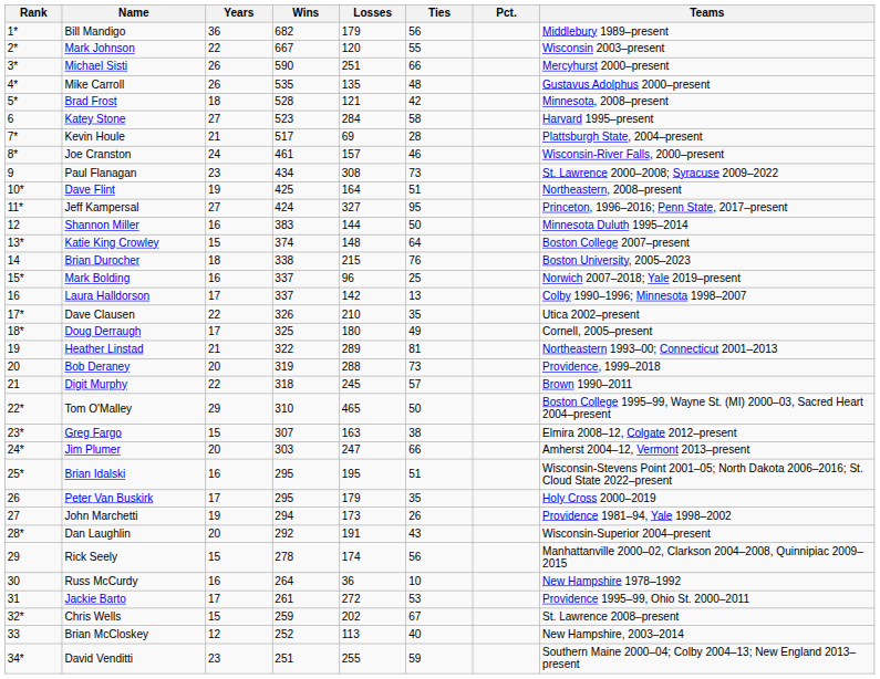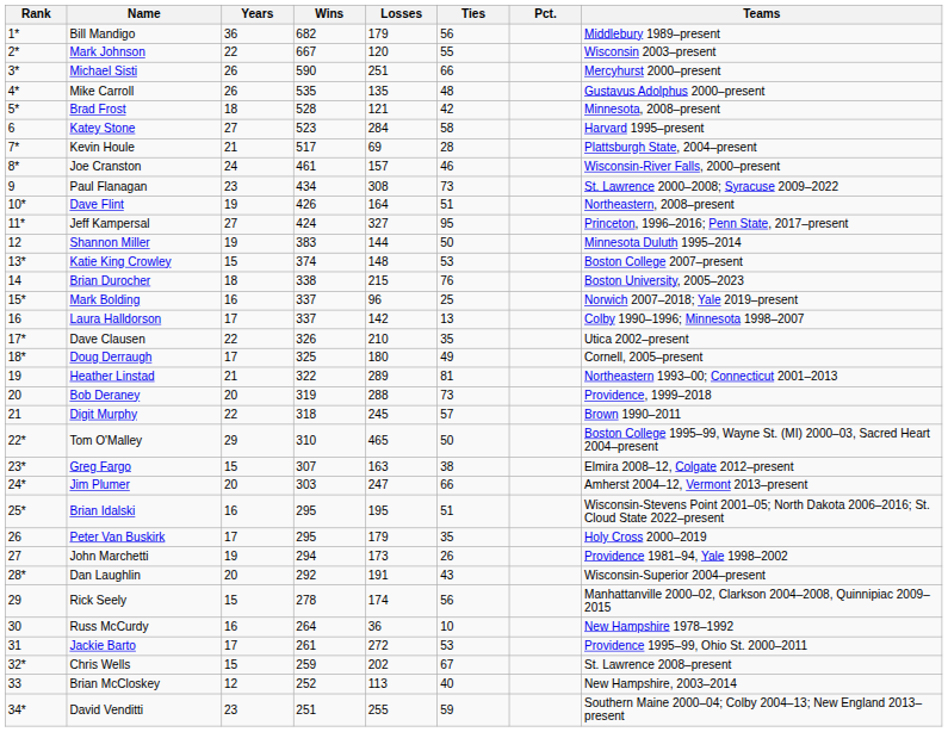 <table class="wikitable sortable">
 <tr>
 <th bgcolor="#DDDDFF" width="6%">Rank</th>
 <th bgcolor="#DDDDFF" width="15%">Name</th>
 <th bgcolor="#DDDDFF" width="7%">Years</th>
 <th bgcolor="#DDDDFF" width="7%">Wins</th>
 <th bgcolor="#DDDDFF" width="7%">Losses</th>
 <th bgcolor="#DDDDFF" width="7%">Ties</th>
 <th bgcolor="#DDDDFF" width="7%">Pct.</th>
 <th bgcolor="#DDDDFF" width="35%">Teams</th>
 </tr>
 <tr align="left">
 <td>1*</td>
 <td>Bill Mandigo</td>
 <td>36</td>
 <td>682</td>
 <td>179</td>
 <td>56</td>
 <td></td>
 <td><a href='#'>Middlebury</a> 1989–present</td>
 </tr>
 <tr align="left">
 <td>2*</td>
 <td><a href='#'>Mark Johnson</a></td>
 <td>22</td>
 <td>667</td>
 <td>120</td>
 <td>55</td>
 <td></td>
 <td><a href='#'>Wisconsin</a> 2003–present</td>
 </tr>
 <tr align="left">
 <td>3*</td>
 <td><a href='#'>Michael Sisti</a></td>
 <td>26</td>
 <td>590</td>
 <td>251</td>
 <td>66</td>
 <td></td>
 <td><a href='#'>Mercyhurst</a> 2000–present</td>
 </tr>
 <tr align="left">
 <td>4*</td>
 <td>Mike Carroll</td>
 <td>26</td>
 <td>535</td>
 <td>135</td>
 <td>48</td>
 <td></td>
 <td><a href='#'>Gustavus Adolphus</a> 2000–present</td>
 </tr>
 <tr align="left">
 <td>5*</td>
 <td><a href='#'>Brad Frost</a></td>
 <td>18</td>
 <td>528</td>
 <td>121</td>
 <td>42</td>
 <td></td>
 <td><a href='#'>Minnesota</a>, 2008–present</td>
 </tr>
 <tr align="left">
 <td>6</td>
 <td><a href='#'>Katey Stone</a></td>
 <td>27</td>
 <td>523</td>
 <td>284</td>
 <td>58</td>
 <td></td>
 <td><a href='#'>Harvard</a> 1995–present</td>
 </tr>
 <tr align="left">
 <td>7*</td>
 <td>Kevin Houle</td>
 <td>21</td>
 <td>517</td>
 <td>69</td>
 <td>28</td>
 <td></td>
 <td><a href='#'>Plattsburgh State</a>, 2004–present</td>
 </tr>
 <tr align="left">
 <td>8*</td>
 <td>Joe Cranston</td>
 <td>24</td>
 <td>461</td>
 <td>157</td>
 <td>46</td>
 <td></td>
 <td><a href='#'>Wisconsin-River Falls</a>, 2000–present</td>
 </tr>
 <tr align="left">
 <td>9</td>
 <td>Paul Flanagan</td>
 <td>23</td>
 <td>434</td>
 <td>308</td>
 <td>73</td>
 <td></td>
 <td><a href='#'>St. Lawrence</a> 2000–2008; <a href='#'>Syracuse</a> 2009–2022</td>
 </tr>
 <tr align="left">
 <td>10*</td>
 <td><a href='#'>Dave Flint</a></td>
 <td>19</td>
-<td>425</td>
+<td>426</td>
 <td>164</td>
 <td>51</td>
 <td></td>
 <td><a href='#'>Northeastern</a>, 2008–present</td>
 </tr>
 <tr align="left">
 <td>11*</td>
 <td>Jeff Kampersal</td>
 <td>27</td>
 <td>424</td>
 <td>327</td>
 <td>95</td>
 <td></td>
 <td><a href='#'>Princeton</a>, 1996–2016; <a href='#'>Penn State</a>, 2017–present</td>
 </tr>
 <tr align="left">
 <td>12</td>
 <td><a href='#'>Shannon Miller</a></td>
-<td>16</td>
+<td>19</td>
 <td>383</td>
 <td>144</td>
 <td>50</td>
 <td></td>
 <td><a href='#'>Minnesota Duluth</a> 1995–2014</td>
 </tr>
 <tr align="left">
 <td>13*</td>
 <td><a href='#'>Katie King Crowley</a></td>
 <td>15</td>
 <td>374</td>
 <td>148</td>
-<td>64</td>
+<td>53</td>
 <td></td>
 <td><a href='#'>Boston College</a> 2007–present</td>
 </tr>
 <tr align="left">
 <td>14</td>
 <td><a href='#'>Brian Durocher</a></td>
 <td>18</td>
 <td>338</td>
 <td>215</td>
 <td>76</td>
 <td></td>
 <td><a href='#'>Boston University</a>, 2005–2023</td>
 </tr>
 <tr align="left">
 <td>15*</td>
 <td><a href='#'>Mark Bolding</a></td>
 <td>16</td>
 <td>337</td>
 <td>96</td>
 <td>25</td>
 <td></td>
 <td><a href='#'>Norwich</a> 2007–2018; <a href='#'>Yale</a> 2019–present</td>
 </tr>
 <tr align="left">
 <td>16</td>
 <td><a href='#'>Laura Halldorson</a></td>
 <td>17</td>
 <td>337</td>
 <td>142</td>
 <td>13</td>
 <td></td>
 <td><a href='#'>Colby</a> 1990–1996; <a href='#'>Minnesota</a> 1998–2007</td>
 </tr>
 <tr align="left">
 <td>17*</td>
 <td>Dave Clausen</td>
 <td>22</td>
 <td>326</td>
 <td>210</td>
 <td>35</td>
 <td></td>
 <td>Utica 2002–present</td>
 </tr>
 <tr align="left">
 <td>18*</td>
 <td><a href='#'>Doug Derraugh</a></td>
 <td>17</td>
 <td>325</td>
 <td>180</td>
 <td>49</td>
 <td></td>
 <td>Cornell, 2005–present</td>
 </tr>
 <tr align="left">
 <td>19</td>
 <td><a href='#'>Heather Linstad</a></td>
 <td>21</td>
 <td>322</td>
 <td>289</td>
 <td>81</td>
 <td></td>
 <td><a href='#'>Northeastern</a> 1993–00; <a href='#'>Connecticut</a> 2001–2013</td>
 </tr>
 <tr align="left">
 <td>20</td>
 <td><a href='#'>Bob Deraney</a></td>
 <td>20</td>
 <td>319</td>
 <td>288</td>
 <td>73</td>
 <td></td>
 <td><a href='#'>Providence</a>, 1999–2018</td>
 </tr>
 <tr align="left">
 <td>21</td>
 <td><a href='#'>Digit Murphy</a></td>
 <td>22</td>
 <td>318</td>
 <td>245</td>
 <td>57</td>
 <td></td>
 <td><a href='#'>Brown</a> 1990–2011</td>
 </tr>
 <tr align="left">
 <td>22*</td>
 <td>Tom O'Malley</td>
 <td>29</td>
 <td>310</td>
 <td>465</td>
 <td>50</td>
 <td></td>
 <td><a href='#'>Boston College</a> 1995–99, Wayne St. (MI) 2000–03, Sacred Heart 2004–present</td>
 </tr>
 <tr>
 <td>23*</td>
 <td><a href='#'>Greg Fargo</a></td>
 <td>15</td>
 <td>307</td>
 <td>163</td>
 <td>38</td>
 <td></td>
 <td>Elmira 2008–12, <a href='#'>Colgate</a> 2012–present</td>
 </tr>
 <tr align="left">
 <td>24*</td>
 <td><a href='#'>Jim Plumer</a></td>
 <td>20</td>
 <td>303</td>
 <td>247</td>
 <td>66</td>
 <td></td>
 <td>Amherst 2004–12, <a href='#'>Vermont</a> 2013–present</td>
 </tr>
 <tr align="left">
 <td>25*</td>
 <td><a href='#'>Brian Idalski</a></td>
 <td>16</td>
 <td>295</td>
 <td>195</td>
 <td>51</td>
 <td></td>
 <td>Wisconsin-Stevens Point 2001–05; North Dakota 2006–2016; St. Cloud State 2022–present</td>
 </tr>
 <tr align="left">
 <td>26</td>
 <td><a href='#'>Peter Van Buskirk</a></td>
 <td>17</td>
 <td>295</td>
 <td>179</td>
 <td>35</td>
 <td></td>
 <td><a href='#'>Holy Cross</a> 2000–2019</td>
 </tr>
 <tr align="left">
 <td>27</td>
 <td>John Marchetti</td>
 <td>19</td>
 <td>294</td>
 <td>173</td>
 <td>26</td>
 <td></td>
 <td><a href='#'>Providence</a> 1981–94, <a href='#'>Yale</a> 1998–2002</td>
 </tr>
 <tr align="left">
 <td>28*</td>
 <td>Dan Laughlin</td>
 <td>20</td>
 <td>292</td>
 <td>191</td>
 <td>43</td>
 <td></td>
 <td>Wisconsin-Superior 2004–present</td>
 </tr>
 <tr align="left">
 <td>29</td>
 <td>Rick Seely</td>
 <td>15</td>
 <td>278</td>
 <td>174</td>
 <td>56</td>
 <td></td>
 <td>Manhattanville 2000–02, Clarkson 2004–2008, Quinnipiac 2009–2015</td>
 </tr>
 <tr align="left">
 <td>30</td>
 <td>Russ McCurdy</td>
 <td>16</td>
 <td>264</td>
 <td>36</td>
 <td>10</td>
 <td></td>
 <td><a href='#'>New Hampshire</a> 1978–1992</td>
 </tr>
 <tr align="left">
 <td>31</td>
 <td><a href='#'>Jackie Barto</a></td>
 <td>17</td>
 <td>261</td>
 <td>272</td>
 <td>53</td>
 <td></td>
 <td><a href='#'>Providence</a> 1995–99, Ohio St. 2000–2011</td>
 </tr>
 <tr>
 <td>32*</td>
 <td>Chris Wells</td>
 <td>15</td>
 <td>259</td>
 <td>202</td>
 <td>67</td>
 <td></td>
 <td>St. Lawrence 2008–present</td>
 </tr>
 <tr align="left">
 <td>33</td>
 <td>Brian McCloskey</td>
 <td>12</td>
 <td>252</td>
 <td>113</td>
 <td>40</td>
 <td></td>
 <td>New Hampshire, 2003–2014</td>
 </tr>
 <tr>
 <td>34*</td>
 <td>David Venditti</td>
 <td>23</td>
 <td>251</td>
 <td>255</td>
 <td>59</td>
 <td></td>
 <td>Southern Maine 2000–04; Colby 2004–13; New England 2013–present</td>
 </tr>
 </table>
